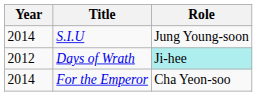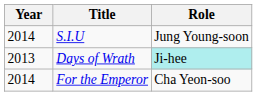 <table class="wikitable">
 <tr>
 <th width=50px>Year</th>
 <th>Title</th>
 <th>Role</th>
 </tr>
 <tr>
 <td>2014</td>
 <td><em><a href='#'>S.I.U</a></em></td>
 <td>Jung Young-soon</td>
 </tr>
 <tr>
-<td>2012</td>
+<td>2013</td>
 <td><em><a href='#'>Days of Wrath</a></em></td>
 <td style="background: paleturquoise;">Ji-hee</td>
 </tr>
 <tr>
 <td>2014</td>
 <td><em><a href='#'>For the Emperor</a></em></td>
 <td>Cha Yeon-soo</td>
 </tr>
 </table>
